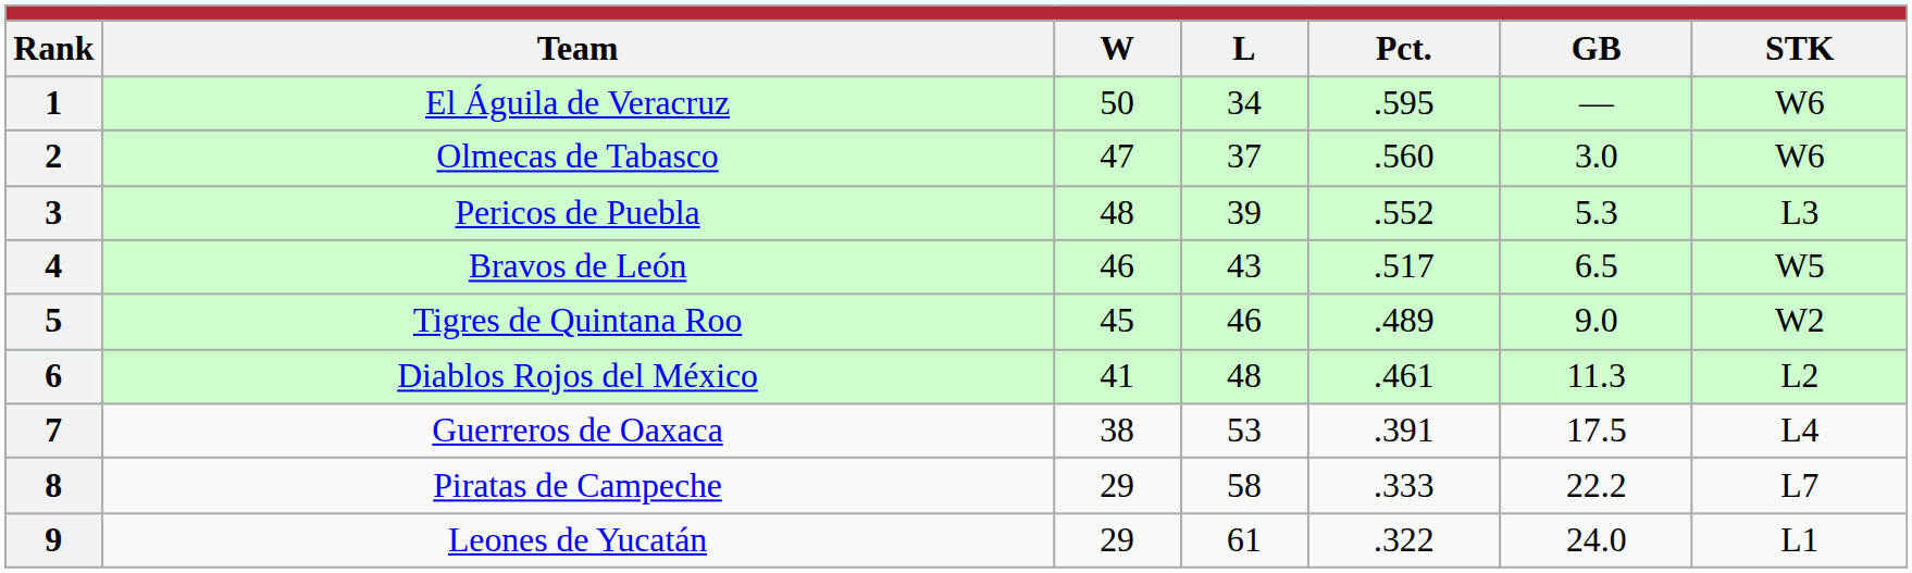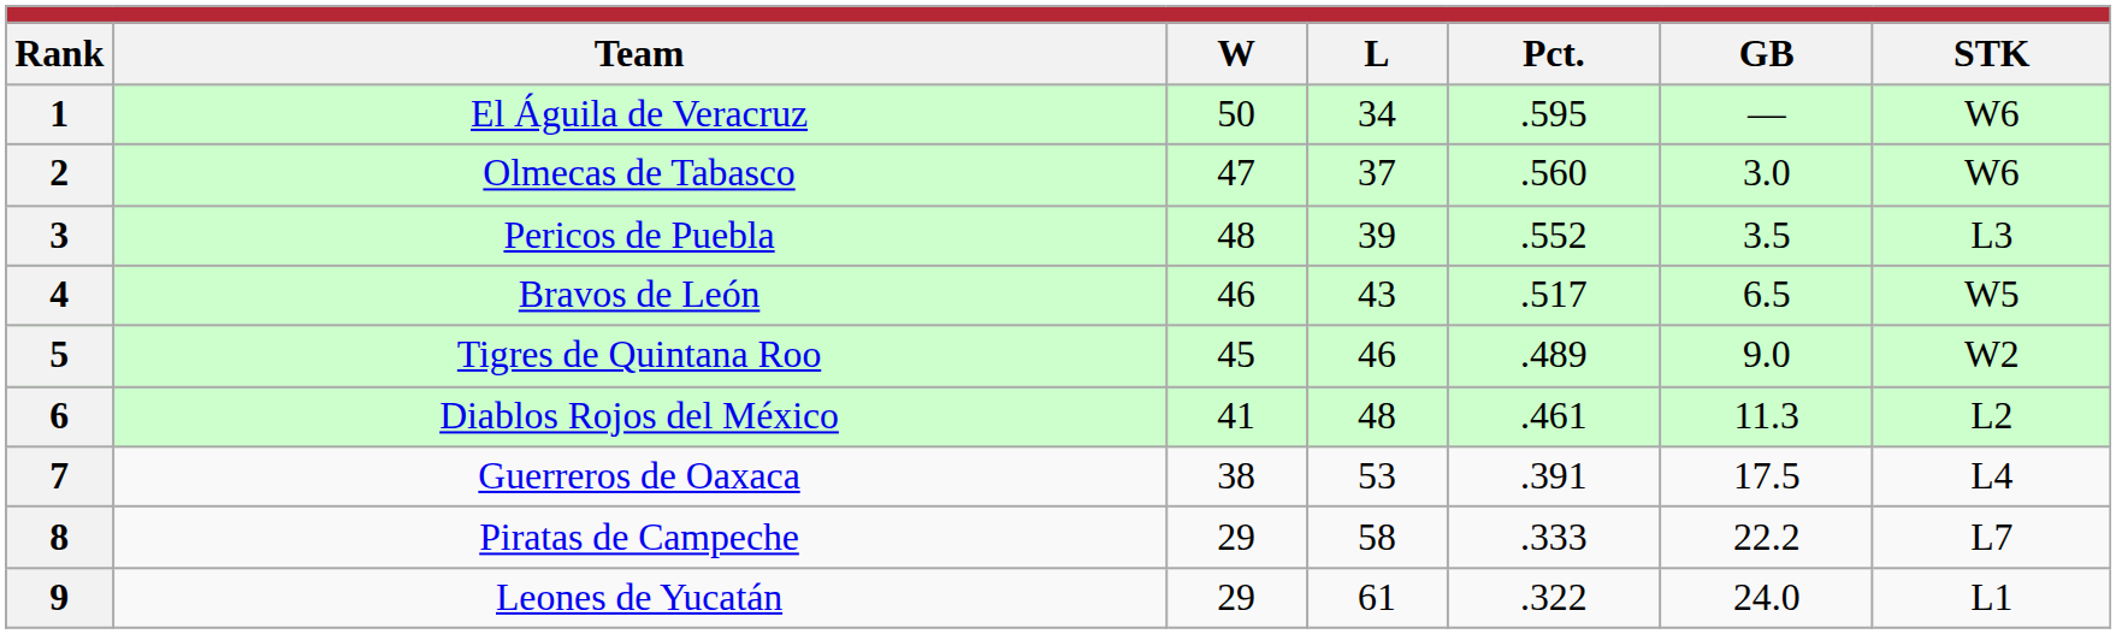 <table class="wikitable plainrowheaders" width="100%" style="text-align:center;">
 <tr>
 <th style="background:#B52735;" colspan="7"></th>
 </tr>
 <tr>
 <th scope="col" width="5%">Rank</th>
 <th>Team</th>
 <th>W</th>
 <th>L</th>
 <th>Pct.</th>
 <th>GB</th>
 <th>STK</th>
 </tr>
 <tr style="background-color:#ccffcc;">
 <th>1</th>
 <td><a href='#'>El Águila de Veracruz</a></td>
 <td>50</td>
 <td>34</td>
 <td>.595</td>
 <td>—</td>
 <td>W6</td>
 </tr>
 <tr style="background-color:#ccffcc;">
 <th>2</th>
 <td><a href='#'>Olmecas de Tabasco</a></td>
 <td>47</td>
 <td>37</td>
 <td>.560</td>
 <td>3.0</td>
 <td>W6</td>
 </tr>
 <tr style="background-color:#ccffcc;">
 <th>3</th>
 <td><a href='#'>Pericos de Puebla</a></td>
 <td>48</td>
 <td>39</td>
 <td>.552</td>
-<td>5.3</td>
+<td>3.5</td>
 <td>L3</td>
 </tr>
 <tr style="background-color:#ccffcc;">
 <th>4</th>
 <td><a href='#'>Bravos de León</a></td>
 <td>46</td>
 <td>43</td>
 <td>.517</td>
 <td>6.5</td>
 <td>W5</td>
 </tr>
 <tr style="background-color:#ccffcc;">
 <th>5</th>
 <td><a href='#'>Tigres de Quintana Roo</a></td>
 <td>45</td>
 <td>46</td>
 <td>.489</td>
 <td>9.0</td>
 <td>W2</td>
 </tr>
 <tr style="background-color:#ccffcc;">
 <th>6</th>
 <td><a href='#'>Diablos Rojos del México</a></td>
 <td>41</td>
 <td>48</td>
 <td>.461</td>
 <td>11.3</td>
 <td>L2</td>
 </tr>
 <tr>
 <th>7</th>
 <td><a href='#'>Guerreros de Oaxaca</a></td>
 <td>38</td>
 <td>53</td>
 <td>.391</td>
 <td>17.5</td>
 <td>L4</td>
 </tr>
 <tr>
 <th>8</th>
 <td><a href='#'>Piratas de Campeche</a></td>
 <td>29</td>
 <td>58</td>
 <td>.333</td>
 <td>22.2</td>
 <td>L7</td>
 </tr>
 <tr>
 <th>9</th>
 <td><a href='#'>Leones de Yucatán</a></td>
 <td>29</td>
 <td>61</td>
 <td>.322</td>
 <td>24.0</td>
 <td>L1</td>
 </tr>
 </table>
